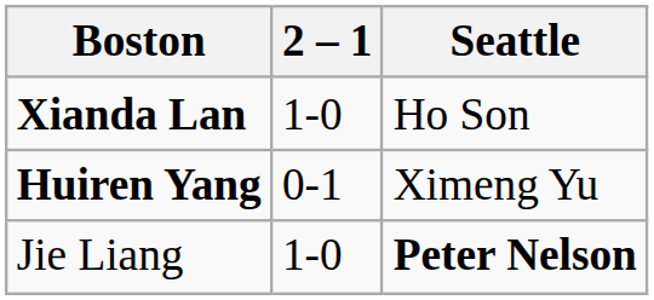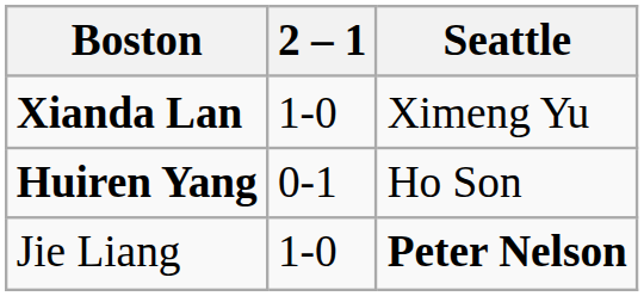 <table class="wikitable">
 <tr>
 <th>Boston</th>
 <th>2 – 1</th>
 <th>Seattle</th>
 </tr>
 <tr>
 <td><strong>Xianda Lan</strong></td>
 <td>1-0</td>
-<td>Ho Son</td>
+<td>Ximeng Yu</td>
 </tr>
 <tr>
 <td><strong>Huiren Yang</strong></td>
 <td>0-1</td>
-<td>Ximeng Yu</td>
+<td>Ho Son</td>
 </tr>
 <tr>
 <td>Jie Liang</td>
 <td>1-0</td>
 <td><strong>Peter Nelson</strong></td>
 </tr>
 </table>
